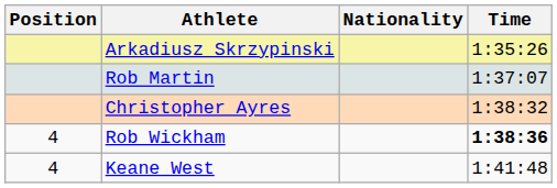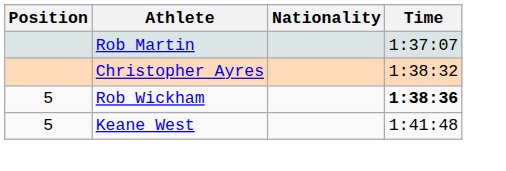 <table class="wikitable sortable">
 <tr>
 <th>Position</th>
 <th>Athlete</th>
 <th>Nationality</th>
 <th>Time</th>
-</tr>
-<tr bgcolor="#F7F6A8">
-<td align=center></td>
-<td><a href='#'>Arkadiusz Skrzypinski</a></td>
-<td></td>
-<td>1:35:26</td>
 </tr>
 <tr bgcolor="#DCE5E5">
 <td align=center></td>
 <td><a href='#'>Rob Martin</a></td>
 <td></td>
 <td>1:37:07</td>
 </tr>
 <tr bgcolor="#FFDAB9">
 <td align=center></td>
 <td><a href='#'>Christopher Ayres</a></td>
 <td></td>
 <td>1:38:32</td>
 </tr>
 <tr>
-<td align=center>4</td>
+<td align=center>5</td>
 <td><a href='#'>Rob Wickham</a></td>
 <td></td>
 <td><strong>1:38:36</strong></td>
 </tr>
 <tr>
-<td align=center>4</td>
+<td align=center>5</td>
 <td><a href='#'>Keane West</a></td>
 <td></td>
 <td>1:41:48</td>
 </tr>
 </table>
